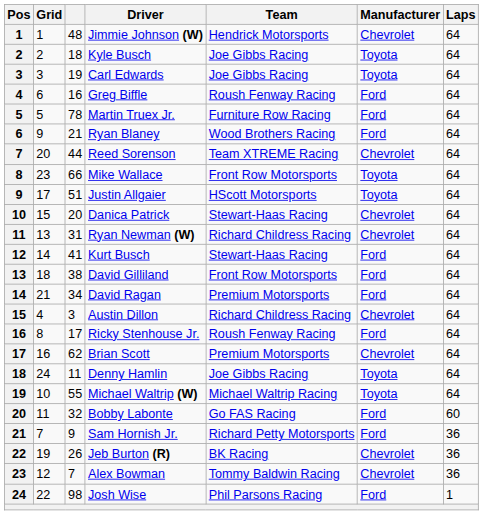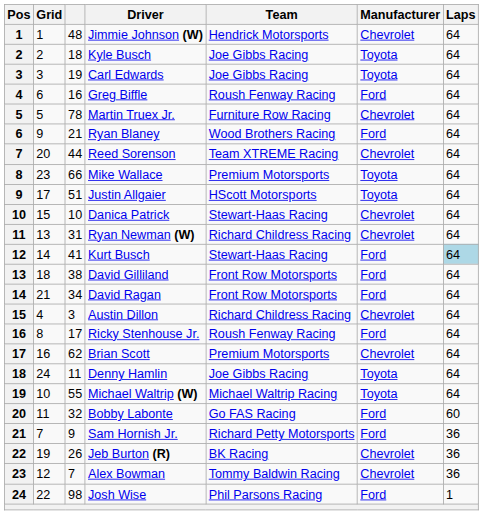 <table class="wikitable" style="font-size:95%">
 <tr>
 <th>Pos</th>
 <th>Grid</th>
 <th></th>
 <th>Driver</th>
 <th>Team</th>
 <th>Manufacturer</th>
 <th>Laps</th>
 </tr>
 <tr>
 <th>1</th>
 <td>1</td>
 <td>48</td>
 <td><a href='#'>Jimmie Johnson</a> <strong>(W)</strong></td>
 <td><a href='#'>Hendrick Motorsports</a></td>
 <td><a href='#'>Chevrolet</a></td>
 <td>64</td>
 </tr>
 <tr>
 <th>2</th>
 <td>2</td>
 <td>18</td>
 <td><a href='#'>Kyle Busch</a></td>
 <td><a href='#'>Joe Gibbs Racing</a></td>
 <td><a href='#'>Toyota</a></td>
 <td>64</td>
 </tr>
 <tr>
 <th>3</th>
 <td>3</td>
 <td>19</td>
 <td><a href='#'>Carl Edwards</a></td>
 <td><a href='#'>Joe Gibbs Racing</a></td>
 <td><a href='#'>Toyota</a></td>
 <td>64</td>
 </tr>
 <tr>
 <th>4</th>
 <td>6</td>
 <td>16</td>
 <td><a href='#'>Greg Biffle</a></td>
 <td><a href='#'>Roush Fenway Racing</a></td>
 <td><a href='#'>Ford</a></td>
 <td>64</td>
 </tr>
 <tr>
 <th>5</th>
 <td>5</td>
 <td>78</td>
 <td><a href='#'>Martin Truex Jr.</a></td>
 <td><a href='#'>Furniture Row Racing</a></td>
-<td><a href='#'>Ford</a></td>
+<td><a href='#'>Chevrolet</a></td>
 <td>64</td>
 </tr>
 <tr>
 <th>6</th>
 <td>9</td>
 <td>21</td>
 <td><a href='#'>Ryan Blaney</a></td>
 <td><a href='#'>Wood Brothers Racing</a></td>
 <td><a href='#'>Ford</a></td>
 <td>64</td>
 </tr>
 <tr>
 <th>7</th>
 <td>20</td>
 <td>44</td>
 <td><a href='#'>Reed Sorenson</a></td>
 <td><a href='#'>Team XTREME Racing</a></td>
 <td><a href='#'>Chevrolet</a></td>
 <td>64</td>
 </tr>
 <tr>
 <th>8</th>
 <td>23</td>
 <td>66</td>
 <td><a href='#'>Mike Wallace</a></td>
-<td><a href='#'>Front Row Motorsports</a></td>
+<td><a href='#'>Premium Motorsports</a></td>
 <td><a href='#'>Toyota</a></td>
 <td>64</td>
 </tr>
 <tr>
 <th>9</th>
 <td>17</td>
 <td>51</td>
 <td><a href='#'>Justin Allgaier</a></td>
 <td><a href='#'>HScott Motorsports</a></td>
 <td><a href='#'>Toyota</a></td>
 <td>64</td>
 </tr>
 <tr>
 <th>10</th>
 <td>15</td>
-<td>20</td>
+<td>10</td>
 <td><a href='#'>Danica Patrick</a></td>
 <td><a href='#'>Stewart-Haas Racing</a></td>
 <td><a href='#'>Chevrolet</a></td>
 <td>64</td>
 </tr>
 <tr>
 <th>11</th>
 <td>13</td>
 <td>31</td>
 <td><a href='#'>Ryan Newman</a> <strong>(W)</strong></td>
 <td><a href='#'>Richard Childress Racing</a></td>
 <td><a href='#'>Chevrolet</a></td>
 <td>64</td>
 </tr>
 <tr>
 <th>12</th>
 <td>14</td>
 <td>41</td>
 <td><a href='#'>Kurt Busch</a></td>
 <td><a href='#'>Stewart-Haas Racing</a></td>
 <td><a href='#'>Ford</a></td>
-<td>64</td>
+<td style="background: lightblue;">64</td>
 </tr>
 <tr>
 <th>13</th>
 <td>18</td>
 <td>38</td>
 <td><a href='#'>David Gilliland</a></td>
 <td><a href='#'>Front Row Motorsports</a></td>
 <td><a href='#'>Ford</a></td>
 <td>64</td>
 </tr>
 <tr>
 <th>14</th>
 <td>21</td>
 <td>34</td>
 <td><a href='#'>David Ragan</a></td>
-<td><a href='#'>Premium Motorsports</a></td>
+<td><a href='#'>Front Row Motorsports</a></td>
 <td><a href='#'>Ford</a></td>
 <td>64</td>
 </tr>
 <tr>
 <th>15</th>
 <td>4</td>
 <td>3</td>
 <td><a href='#'>Austin Dillon</a></td>
 <td><a href='#'>Richard Childress Racing</a></td>
 <td><a href='#'>Chevrolet</a></td>
 <td>64</td>
 </tr>
 <tr>
 <th>16</th>
 <td>8</td>
 <td>17</td>
 <td><a href='#'>Ricky Stenhouse Jr.</a></td>
 <td><a href='#'>Roush Fenway Racing</a></td>
 <td><a href='#'>Ford</a></td>
 <td>64</td>
 </tr>
 <tr>
 <th>17</th>
 <td>16</td>
 <td>62</td>
 <td><a href='#'>Brian Scott</a></td>
 <td><a href='#'>Premium Motorsports</a></td>
 <td><a href='#'>Chevrolet</a></td>
 <td>64</td>
 </tr>
 <tr>
 <th>18</th>
 <td>24</td>
 <td>11</td>
 <td><a href='#'>Denny Hamlin</a></td>
 <td><a href='#'>Joe Gibbs Racing</a></td>
 <td><a href='#'>Toyota</a></td>
 <td>64</td>
 </tr>
 <tr>
 <th>19</th>
 <td>10</td>
 <td>55</td>
 <td><a href='#'>Michael Waltrip</a> <strong>(W)</strong></td>
 <td><a href='#'>Michael Waltrip Racing</a></td>
 <td><a href='#'>Toyota</a></td>
 <td>64</td>
 </tr>
 <tr>
 <th>20</th>
 <td>11</td>
 <td>32</td>
 <td><a href='#'>Bobby Labonte</a></td>
 <td><a href='#'>Go FAS Racing</a></td>
 <td><a href='#'>Ford</a></td>
 <td>60</td>
 </tr>
 <tr>
 <th>21</th>
 <td>7</td>
 <td>9</td>
 <td><a href='#'>Sam Hornish Jr.</a></td>
 <td><a href='#'>Richard Petty Motorsports</a></td>
 <td><a href='#'>Ford</a></td>
 <td>36</td>
 </tr>
 <tr>
 <th>22</th>
 <td>19</td>
 <td>26</td>
 <td><a href='#'>Jeb Burton</a> <strong>(R)</strong></td>
 <td><a href='#'>BK Racing</a></td>
 <td><a href='#'>Chevrolet</a></td>
 <td>36</td>
 </tr>
 <tr>
 <th>23</th>
 <td>12</td>
 <td>7</td>
 <td><a href='#'>Alex Bowman</a></td>
 <td><a href='#'>Tommy Baldwin Racing</a></td>
 <td><a href='#'>Chevrolet</a></td>
 <td>36</td>
 </tr>
 <tr>
 <th>24</th>
 <td>22</td>
 <td>98</td>
 <td><a href='#'>Josh Wise</a></td>
 <td><a href='#'>Phil Parsons Racing</a></td>
 <td><a href='#'>Ford</a></td>
 <td>1</td>
 </tr>
 <tr>
 <th colspan="7"></th>
 </tr>
 </table>
